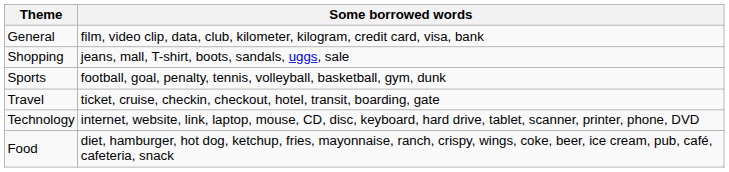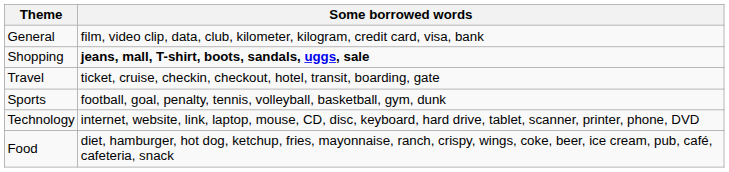 <table class="wikitable">
 <tr>
 <th>Theme</th>
 <th>Some borrowed words</th>
 </tr>
 <tr>
 <td>General</td>
 <td>film, video clip, data, club, kilometer, kilogram, credit card, visa, bank</td>
 </tr>
 <tr>
 <td>Shopping</td>
-<td>jeans, mall, T-shirt, boots, sandals, <a href='#'>uggs</a>, sale</td>
+<td><strong>jeans, mall, T-shirt, boots, sandals, <a href='#'>uggs</a>, sale</strong></td>
+</tr>
+<tr>
+<td>Travel</td>
+<td>ticket, cruise, checkin, checkout, hotel, transit, boarding, gate</td>
 </tr>
 <tr>
 <td>Sports</td>
 <td>football, goal, penalty, tennis, volleyball, basketball, gym, dunk</td>
-</tr>
-<tr>
-<td>Travel</td>
-<td>ticket, cruise, checkin, checkout, hotel, transit, boarding, gate</td>
 </tr>
 <tr>
 <td>Technology</td>
 <td>internet, website, link, laptop, mouse, CD, disc, keyboard, hard drive, tablet, scanner, printer, phone, DVD</td>
 </tr>
 <tr>
 <td>Food</td>
 <td>diet, hamburger, hot dog, ketchup, fries, mayonnaise, ranch, crispy, wings, coke, beer, ice cream, pub, café, cafeteria, snack</td>
 </tr>
 </table>
